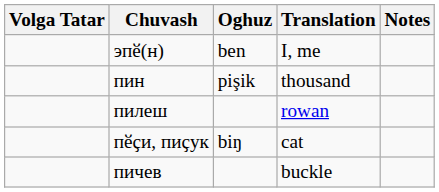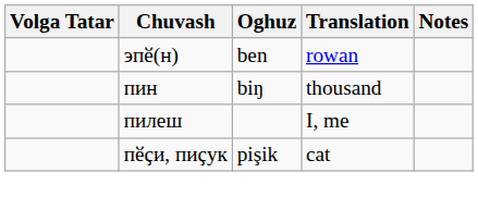 <table class="wikitable">
 <tr>
 <th>Volga Tatar</th>
 <th>Chuvash</th>
 <th>Oghuz</th>
 <th>Translation</th>
 <th>Notes</th>
 </tr>
 <tr>
 <td></td>
 <td>эпӗ(н)</td>
 <td>ben</td>
-<td>I, me</td>
+<td><a href='#'>rowan</a></td>
 <td></td>
 </tr>
 <tr>
 <td></td>
 <td>пин</td>
-<td>pişik</td>
+<td>biŋ</td>
 <td>thousand</td>
 <td></td>
 </tr>
 <tr>
 <td></td>
 <td>пилеш</td>
 <td></td>
-<td><a href='#'>rowan</a></td>
+<td>I, me</td>
 <td></td>
 </tr>
 <tr>
 <td></td>
 <td>пӗҫи, пиҫук</td>
-<td>biŋ</td>
+<td>pişik</td>
 <td>cat</td>
 <td></td>
 </tr>
-<tr>
-<td></td>
-<td>пичев</td>
-<td></td>
-<td>buckle</td>
-<td></td>
-</tr>
 </table>
